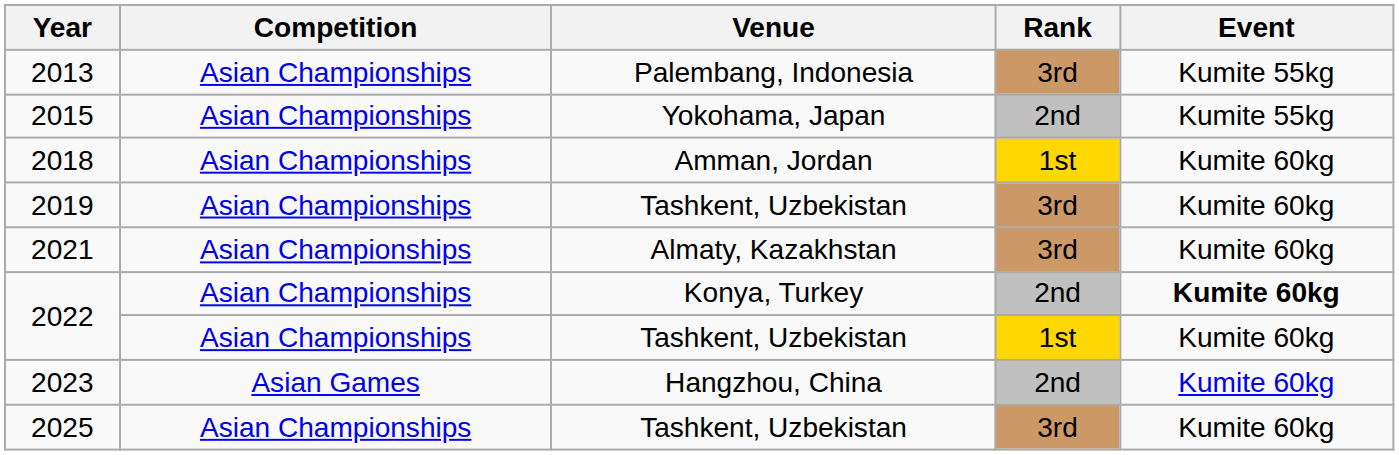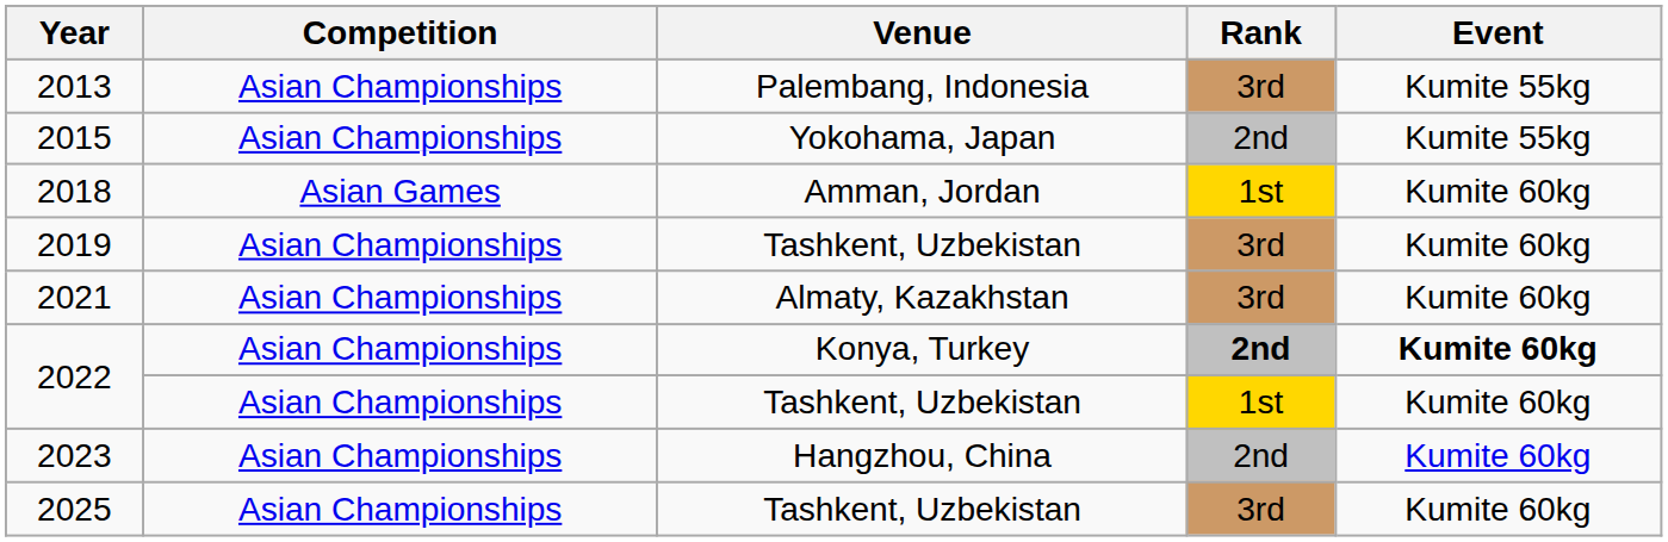 <table class="wikitable sortable" width=45% style="font-size:90%; text-align:center;">
 <tr>
 <th>Year</th>
 <th>Competition</th>
 <th>Venue</th>
 <th>Rank</th>
 <th>Event</th>
 </tr>
 <tr>
 <td>2013</td>
 <td><a href='#'>Asian Championships</a></td>
 <td>Palembang, Indonesia</td>
 <td bgcolor="cc9966">3rd</td>
 <td>Kumite 55kg</td>
 </tr>
 <tr>
 <td>2015</td>
 <td><a href='#'>Asian Championships</a></td>
 <td>Yokohama, Japan</td>
 <td bgcolor="silver">2nd</td>
 <td>Kumite 55kg</td>
 </tr>
 <tr>
 <td>2018</td>
-<td><a href='#'>Asian Championships</a></td>
+<td><a href='#'>Asian Games</a></td>
 <td>Amman, Jordan</td>
 <td bgcolor="gold">1st</td>
 <td>Kumite 60kg</td>
 </tr>
 <tr>
 <td>2019</td>
 <td><a href='#'>Asian Championships</a></td>
 <td>Tashkent, Uzbekistan</td>
 <td bgcolor="cc9966">3rd</td>
 <td>Kumite 60kg</td>
 </tr>
 <tr>
 <td>2021</td>
 <td><a href='#'>Asian Championships</a></td>
 <td>Almaty, Kazakhstan</td>
 <td bgcolor="cc9966">3rd</td>
 <td>Kumite 60kg</td>
 </tr>
 <tr>
 <td rowspan=2>2022</td>
 <td><a href='#'>Asian Championships</a></td>
 <td>Konya, Turkey</td>
-<td bgcolor="silver">2nd</td>
+<td bgcolor="silver"><strong>2nd</strong></td>
 <td><strong>Kumite 60kg</strong></td>
 </tr>
 <tr>
 <td><a href='#'>Asian Championships</a></td>
 <td>Tashkent, Uzbekistan</td>
 <td bgcolor="gold">1st</td>
 <td>Kumite 60kg</td>
 </tr>
 <tr>
 <td>2023</td>
-<td><a href='#'>Asian Games</a></td>
+<td><a href='#'>Asian Championships</a></td>
 <td>Hangzhou, China</td>
 <td bgcolor="silver">2nd</td>
 <td><a href='#'>Kumite 60kg</a></td>
 </tr>
 <tr>
 <td>2025</td>
 <td><a href='#'>Asian Championships</a></td>
 <td>Tashkent, Uzbekistan</td>
 <td bgcolor="cc9966">3rd</td>
 <td>Kumite 60kg</td>
 </tr>
 </table>
